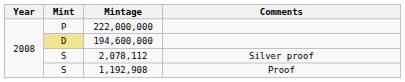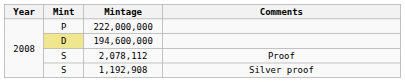 <table class="wikitable sortable" style="min-width:65%; text-align:center;">
 <tr>
 <th width="10%">Year</th>
 <th width="10%">Mint</th>
 <th width="20%">Mintage</th>
 <th width="60%">Comments</th>
 </tr>
 <tr>
 <td rowspan="4">2008</td>
 <td>P</td>
 <td>222,000,000</td>
 <td></td>
 </tr>
 <tr>
 <td style="background: khaki;">D</td>
 <td>194,600,000</td>
 <td></td>
 </tr>
 <tr>
 <td>S</td>
 <td>2,078,112</td>
-<td>Silver proof</td>
+<td>Proof</td>
 </tr>
 <tr>
 <td>S</td>
 <td>1,192,908</td>
-<td>Proof</td>
+<td>Silver proof</td>
 </tr>
 </table>
